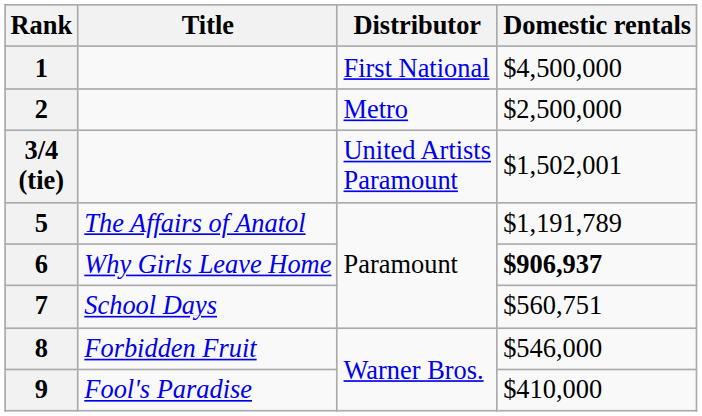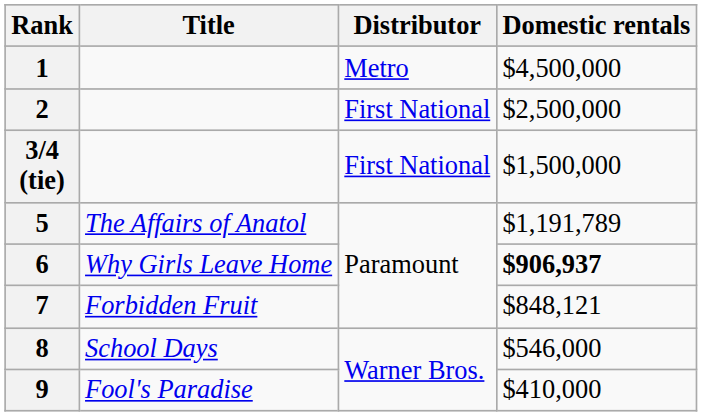 <table class="wikitable sortable" style="margin:auto; margin:auto;">
 <tr>
 <th>Rank</th>
 <th>Title</th>
 <th>Distributor</th>
 <th>Domestic rentals</th>
 </tr>
 <tr>
 <th style="text-align:center;">1</th>
 <td><em></em></td>
-<td><a href='#'>First National</a></td>
+<td><a href='#'>Metro</a></td>
 <td>$4,500,000</td>
 </tr>
 <tr>
 <th style="text-align:center;">2</th>
 <td><em></em></td>
-<td><a href='#'>Metro</a></td>
+<td><a href='#'>First National</a></td>
 <td>$2,500,000</td>
 </tr>
 <tr>
 <th style="text-align:center;">3/4<br>(tie)</th>
 <td><em></em><br><em></em></td>
-<td><a href='#'>United Artists</a><br><a href='#'>Paramount</a></td>
-<td>$1,502,001</td>
+<td><a href='#'>First National</a></td>
+<td>$1,500,000</td>
 </tr>
 <tr>
 <th style="text-align:center;">5</th>
 <td><em><a href='#'>The Affairs of Anatol</a></em></td>
 <td rowspan="3">Paramount</td>
 <td>$1,191,789</td>
 </tr>
 <tr>
 <th style="text-align:center;">6</th>
 <td><em><a href='#'>Why Girls Leave Home</a></em></td>
 <td><strong>$906,937</strong></td>
 </tr>
 <tr>
 <th style="text-align:center;">7</th>
-<td><em><a href='#'>School Days</a></em></td>
-<td>$560,751</td>
+<td><em><a href='#'>Forbidden Fruit</a></em></td>
+<td>$848,121</td>
 </tr>
 <tr>
 <th style="text-align:center;">8</th>
-<td><em><a href='#'>Forbidden Fruit</a></em></td>
+<td><em><a href='#'>School Days</a></em></td>
 <td rowspan="2"><a href='#'>Warner Bros.</a></td>
 <td>$546,000</td>
 </tr>
 <tr>
 <th style="text-align:center;">9</th>
 <td><em><a href='#'>Fool's Paradise</a></em></td>
 <td>$410,000</td>
 </tr>
 </table>
